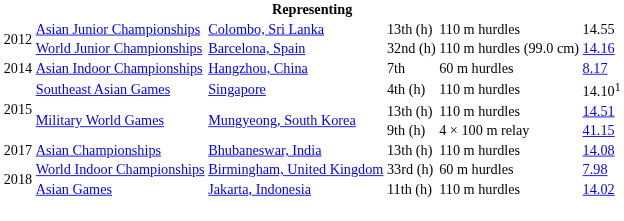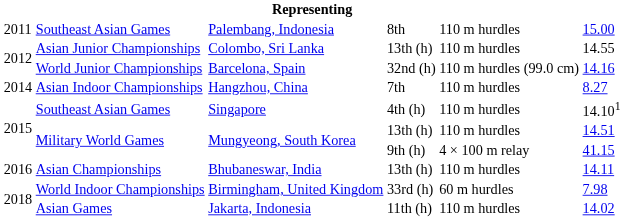 <table>
 <tr>
 <th colspan="6">Representing </th>
+</tr>
+<tr>
+<td>2011</td>
+<td><a href='#'>Southeast Asian Games</a></td>
+<td><a href='#'>Palembang, Indonesia</a></td>
+<td>8th</td>
+<td>110 m hurdles</td>
+<td><a href='#'>15.00</a></td>
 </tr>
 <tr>
 <td rowspan=2>2012</td>
 <td><a href='#'>Asian Junior Championships</a></td>
 <td><a href='#'>Colombo, Sri Lanka</a></td>
 <td>13th (h)</td>
 <td>110 m hurdles</td>
 <td>14.55</td>
 </tr>
 <tr>
 <td><a href='#'>World Junior Championships</a></td>
 <td><a href='#'>Barcelona, Spain</a></td>
 <td>32nd (h)</td>
 <td>110 m hurdles (99.0 cm)</td>
 <td><a href='#'>14.16</a></td>
 </tr>
 <tr>
 <td>2014</td>
 <td><a href='#'>Asian Indoor Championships</a></td>
 <td><a href='#'>Hangzhou, China</a></td>
 <td>7th</td>
-<td>60 m hurdles</td>
-<td><a href='#'>8.17</a></td>
+<td>110 m hurdles</td>
+<td><a href='#'>8.27</a></td>
 </tr>
 <tr>
 <td rowspan=3>2015</td>
 <td><a href='#'>Southeast Asian Games</a></td>
 <td><a href='#'>Singapore</a></td>
 <td>4th (h)</td>
 <td>110 m hurdles</td>
 <td>14.10<sup>1</sup></td>
 </tr>
 <tr>
 <td rowspan=2><a href='#'>Military World Games</a></td>
 <td rowspan=2><a href='#'>Mungyeong, South Korea</a></td>
 <td>13th (h)</td>
 <td>110 m hurdles</td>
 <td><a href='#'>14.51</a></td>
 </tr>
 <tr>
 <td>9th (h)</td>
 <td>4 × 100 m relay</td>
 <td><a href='#'>41.15</a></td>
 </tr>
 <tr>
-<td>2017</td>
+<td>2016</td>
 <td><a href='#'>Asian Championships</a></td>
 <td><a href='#'>Bhubaneswar, India</a></td>
 <td>13th (h)</td>
 <td>110 m hurdles</td>
-<td><a href='#'>14.08</a></td>
+<td><a href='#'>14.11</a></td>
 </tr>
 <tr>
 <td rowspan=2>2018</td>
 <td><a href='#'>World Indoor Championships</a></td>
 <td><a href='#'>Birmingham, United Kingdom</a></td>
 <td>33rd (h)</td>
 <td>60 m hurdles</td>
 <td><a href='#'>7.98</a></td>
 </tr>
 <tr>
 <td><a href='#'>Asian Games</a></td>
 <td><a href='#'>Jakarta, Indonesia</a></td>
 <td>11th (h)</td>
 <td>110 m hurdles</td>
 <td><a href='#'>14.02</a></td>
 </tr>
 </table>
